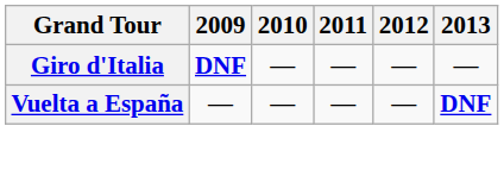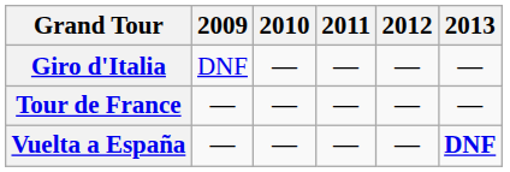 <table class="wikitable plainrowheaders">
 <tr>
 <th>Grand Tour</th>
 <th scope="col">2009</th>
 <th scope="col">2010</th>
 <th scope="col">2011</th>
 <th scope="col">2012</th>
 <th scope="col">2013</th>
 </tr>
 <tr style="text-align:center;">
 <th scope="row"> <a href='#'>Giro d'Italia</a></th>
-<td><strong><a href='#'>DNF</a></strong></td>
+<td><a href='#'>DNF</a></td>
+<td>—</td>
+<td>—</td>
+<td>—</td>
+<td>—</td>
+</tr>
+<tr style="text-align:center;">
+<th scope="row"> <a href='#'>Tour de France</a></th>
+<td>—</td>
 <td>—</td>
 <td>—</td>
 <td>—</td>
 <td>—</td>
 </tr>
 <tr style="text-align:center;">
 <th scope="row"> <a href='#'>Vuelta a España</a></th>
 <td>—</td>
 <td>—</td>
 <td>—</td>
 <td>—</td>
 <td><strong><a href='#'>DNF</a></strong></td>
 </tr>
 </table>
